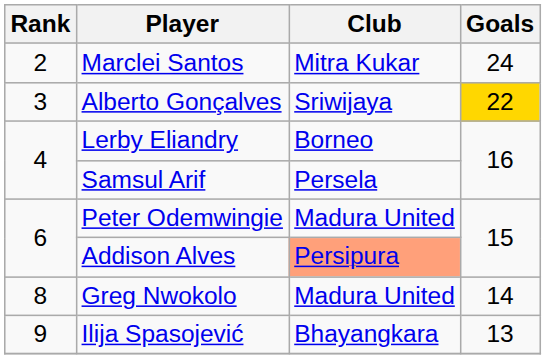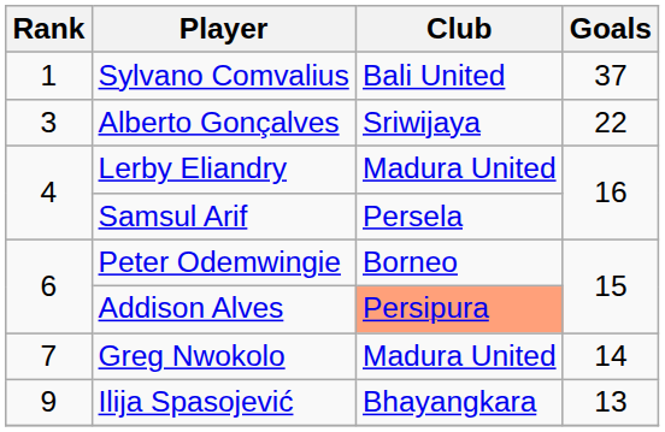 <table class="wikitable" style="text-align:center">
 <tr>
 <th>Rank</th>
 <th>Player</th>
 <th>Club</th>
 <th>Goals</th>
 </tr>
 <tr>
-<td>2</td>
-<td align="left"> <a href='#'>Marclei Santos</a></td>
-<td align="left"><a href='#'>Mitra Kukar</a></td>
-<td>24</td>
+<td>1</td>
+<td align="left"> <a href='#'>Sylvano Comvalius</a></td>
+<td align="left"><a href='#'>Bali United</a></td>
+<td>37</td>
 </tr>
 <tr>
 <td>3</td>
 <td align="left"> <a href='#'>Alberto Gonçalves</a></td>
 <td align="left"><a href='#'>Sriwijaya</a></td>
-<td style="background: gold;">22</td>
+<td>22</td>
 </tr>
 <tr>
 <td rowspan="2">4</td>
 <td align="left"> <a href='#'>Lerby Eliandry</a></td>
-<td align="left"><a href='#'>Borneo</a></td>
+<td align="left"><a href='#'>Madura United</a></td>
 <td rowspan="2">16</td>
 </tr>
 <tr>
 <td align="left"> <a href='#'>Samsul Arif</a></td>
 <td align="left"><a href='#'>Persela</a></td>
 </tr>
 <tr>
 <td rowspan="2">6</td>
 <td align="left"> <a href='#'>Peter Odemwingie</a></td>
-<td align="left"><a href='#'>Madura United</a></td>
+<td align="left"><a href='#'>Borneo</a></td>
 <td rowspan="2">15</td>
 </tr>
 <tr>
 <td align="left"> <a href='#'>Addison Alves</a></td>
 <td align="left" style="background: lightsalmon;"><a href='#'>Persipura</a></td>
 </tr>
 <tr>
-<td>8</td>
+<td>7</td>
 <td align="left"> <a href='#'>Greg Nwokolo</a></td>
 <td align="left"><a href='#'>Madura United</a></td>
 <td>14</td>
 </tr>
 <tr>
 <td>9</td>
 <td align="left"> <a href='#'>Ilija Spasojević</a></td>
 <td align="left"><a href='#'>Bhayangkara</a></td>
 <td>13</td>
 </tr>
 <tr>
 </tr>
 </table>
